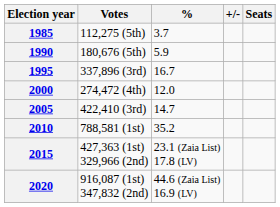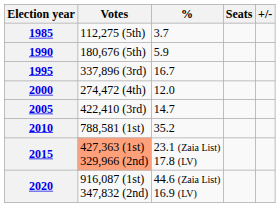 <table class="wikitable">
 <tr>
 <th>Election year</th>
 <th>Votes</th>
 <th>%</th>
+<th>Seats</th>
 <th>+/-</th>
-<th>Seats</th>
 </tr>
 <tr>
 <th><a href='#'>1985</a></th>
 <td>112,275 (5th)</td>
 <td>3.7</td>
 <td></td>
 <td></td>
 </tr>
 <tr>
 <th><a href='#'>1990</a></th>
 <td>180,676 (5th)</td>
 <td>5.9</td>
 <td></td>
 <td></td>
 </tr>
 <tr>
 <th><a href='#'>1995</a></th>
 <td>337,896 (3rd)</td>
 <td>16.7</td>
 <td></td>
 <td></td>
 </tr>
 <tr>
 <th><a href='#'>2000</a></th>
 <td>274,472 (4th)</td>
 <td>12.0</td>
 <td></td>
 <td></td>
 </tr>
 <tr>
 <th><a href='#'>2005</a></th>
 <td>422,410 (3rd)</td>
 <td>14.7</td>
 <td></td>
 <td></td>
 </tr>
 <tr>
 <th><a href='#'>2010</a></th>
 <td>788,581 (1st)</td>
 <td>35.2</td>
 <td></td>
 <td></td>
 </tr>
 <tr>
 <th><a href='#'>2015</a></th>
-<td>427,363 (1st) <br> 329,966 (2nd)</td>
+<td style="background: lightsalmon;">427,363 (1st) <br> 329,966 (2nd)</td>
 <td>23.1 <small>(Zaia List)</small> <br> 17.8 <small>(LV)</small></td>
 <td></td>
 <td></td>
 </tr>
 <tr>
 <th><a href='#'>2020</a></th>
 <td>916,087 (1st) <br> 347,832 (2nd)</td>
 <td>44.6 <small>(Zaia List)</small> <br> 16.9 <small>(LV)</small></td>
 <td></td>
 <td></td>
 </tr>
 </table>
